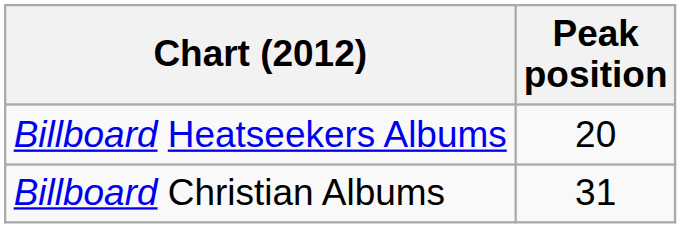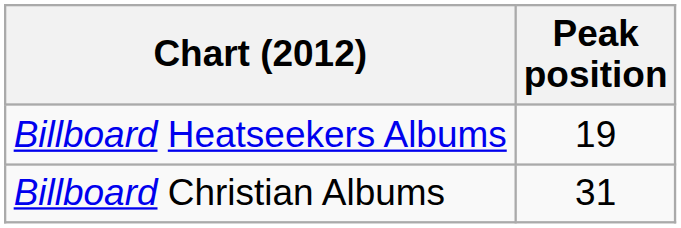 <table class="wikitable">
 <tr>
 <th>Chart (2012)</th>
 <th>Peak<br>position</th>
 </tr>
 <tr>
 <td><em><a href='#'>Billboard</a></em> <a href='#'>Heatseekers Albums</a></td>
-<td style="text-align:center;">20</td>
+<td style="text-align:center;">19</td>
 </tr>
 <tr>
 <td><em><a href='#'>Billboard</a></em> Christian Albums</td>
 <td style="text-align:center;">31</td>
 </tr>
 </table>
